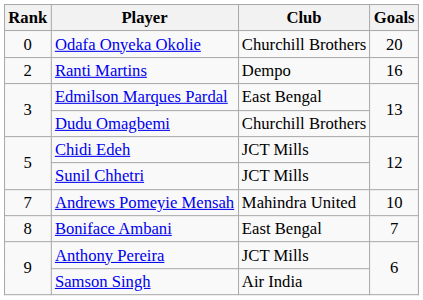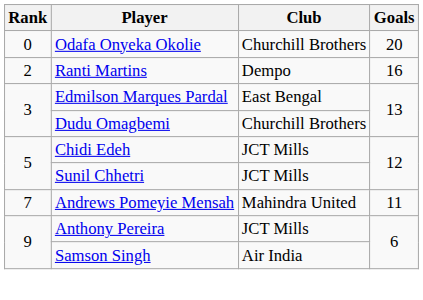 <table class="wikitable" style="text-align:center">
 <tr>
 <th>Rank</th>
 <th>Player</th>
 <th>Club</th>
 <th>Goals</th>
 </tr>
 <tr>
 <td rowspan="1">0</td>
 <td align="left"> <a href='#'>Odafa Onyeka Okolie</a></td>
 <td align="left">Churchill Brothers</td>
 <td rowspan="1">20</td>
 </tr>
 <tr>
 <td rowspan="1">2</td>
 <td align="left"> <a href='#'>Ranti Martins</a></td>
 <td align="left">Dempo</td>
 <td rowspan="1">16</td>
 </tr>
 <tr>
 <td rowspan="2">3</td>
 <td align="left"> <a href='#'>Edmilson Marques Pardal</a></td>
 <td align="left">East Bengal</td>
 <td rowspan="2">13</td>
 </tr>
 <tr>
 <td align="left"> <a href='#'>Dudu Omagbemi</a></td>
 <td align="left">Churchill Brothers</td>
 </tr>
 <tr>
 <td rowspan="2">5</td>
 <td align="left"> <a href='#'>Chidi Edeh</a></td>
 <td align="left">JCT Mills</td>
 <td rowspan="2">12</td>
 </tr>
 <tr>
 <td align="left"> <a href='#'>Sunil Chhetri</a></td>
 <td align="left">JCT Mills</td>
 </tr>
 <tr>
 <td rowspan="1">7</td>
 <td align="left"> <a href='#'>Andrews Pomeyie Mensah</a></td>
 <td align="left">Mahindra United</td>
-<td rowspan="1">10</td>
-</tr>
-<tr>
-<td rowspan="1">8</td>
-<td align="left"> <a href='#'>Boniface Ambani</a></td>
-<td align="left">East Bengal</td>
-<td rowspan="1">7</td>
+<td rowspan="1">11</td>
 </tr>
 <tr>
 <td rowspan="2">9</td>
 <td align="left"> <a href='#'>Anthony Pereira</a></td>
 <td align="left">JCT Mills</td>
 <td rowspan="2">6</td>
 </tr>
 <tr>
 <td align="left"> <a href='#'>Samson Singh</a></td>
 <td align="left">Air India</td>
 </tr>
 </table>
